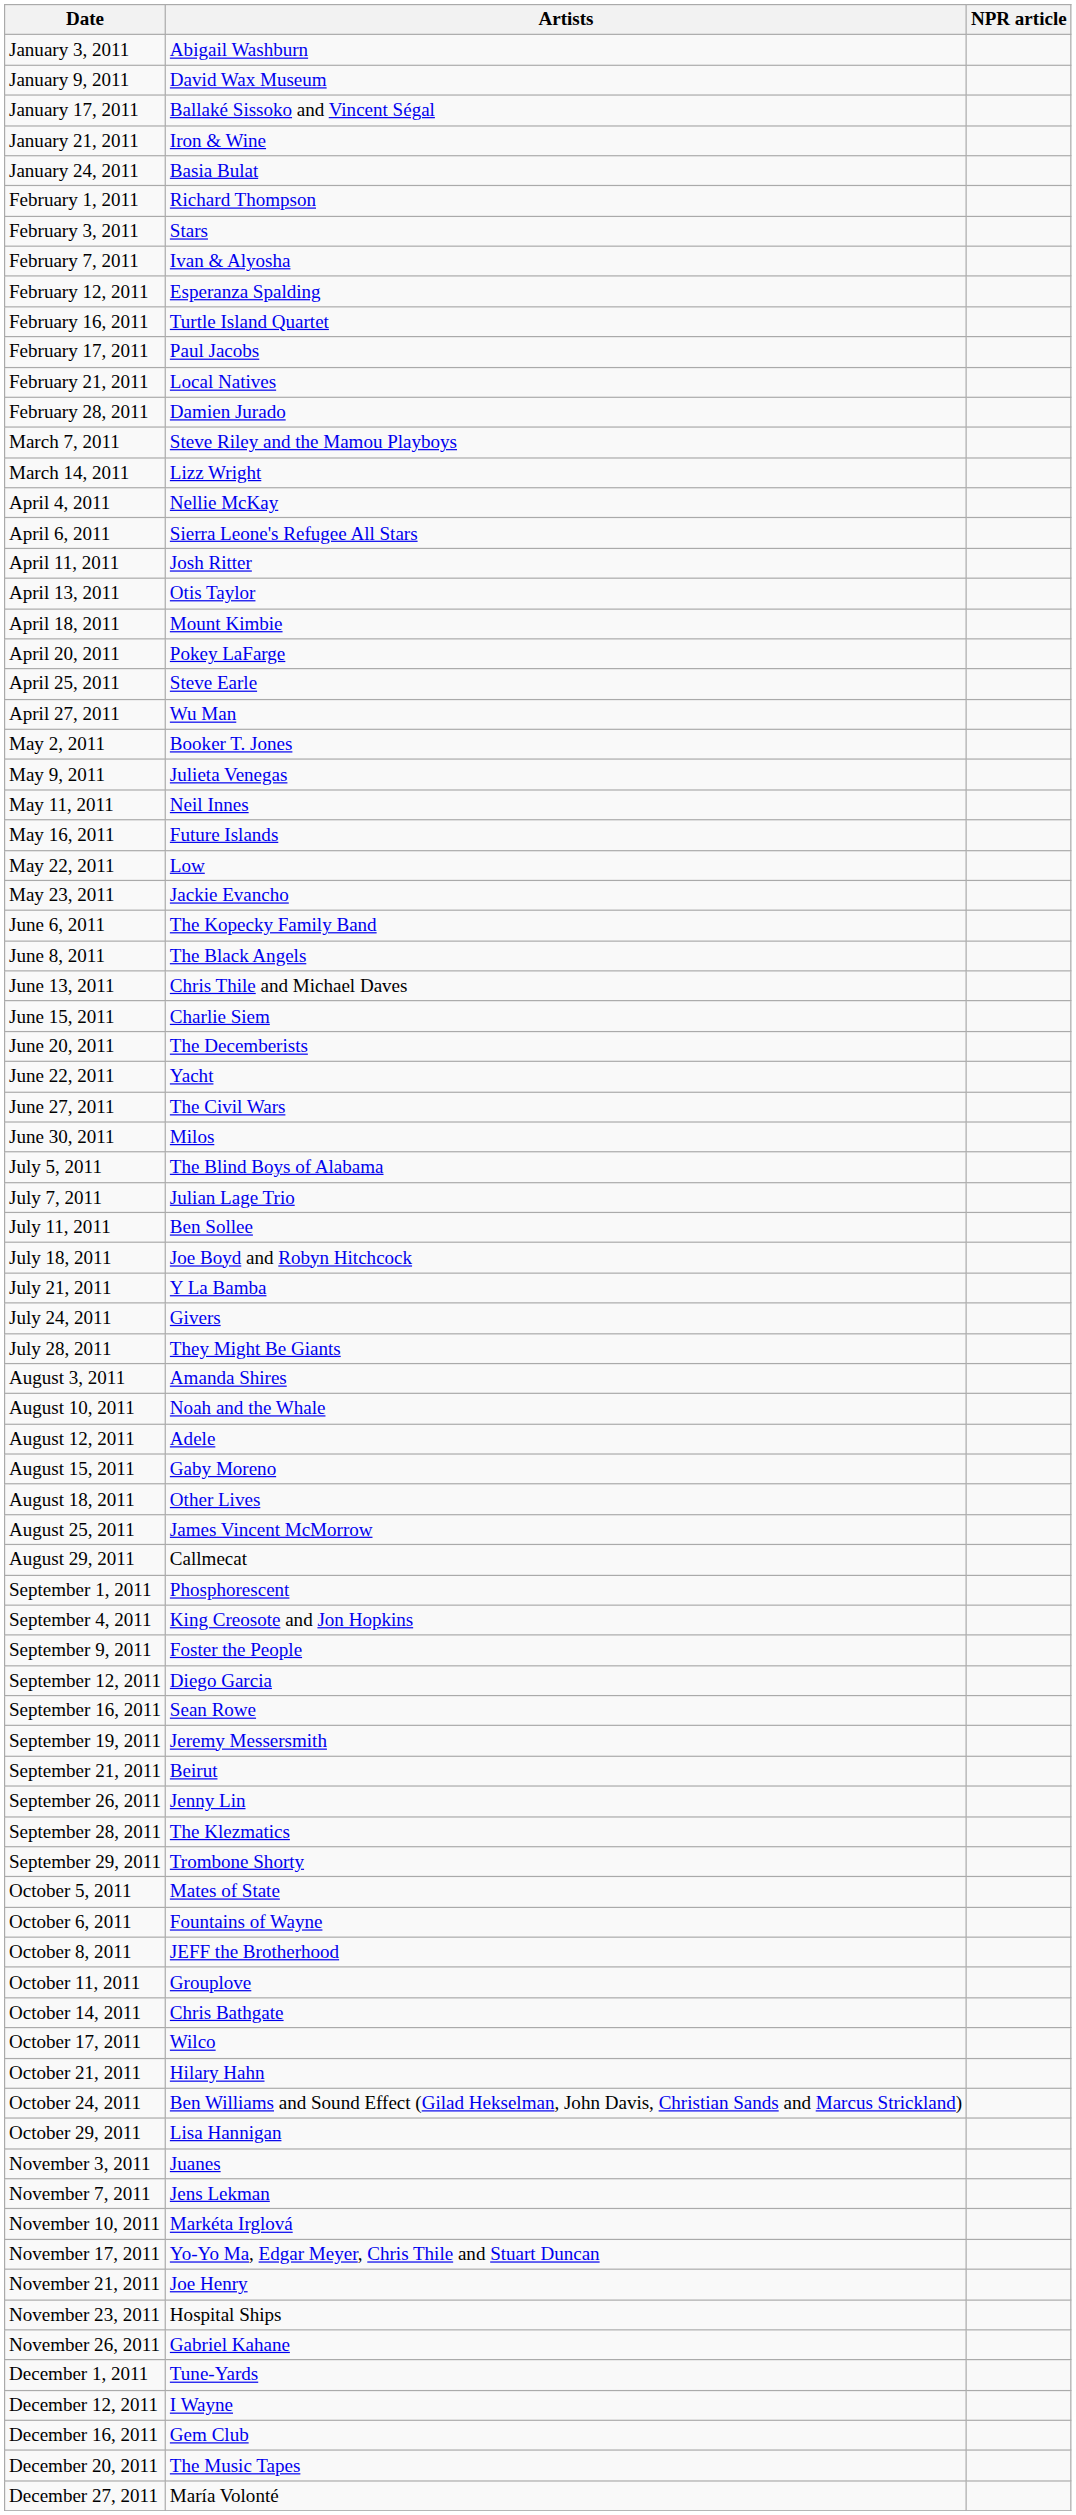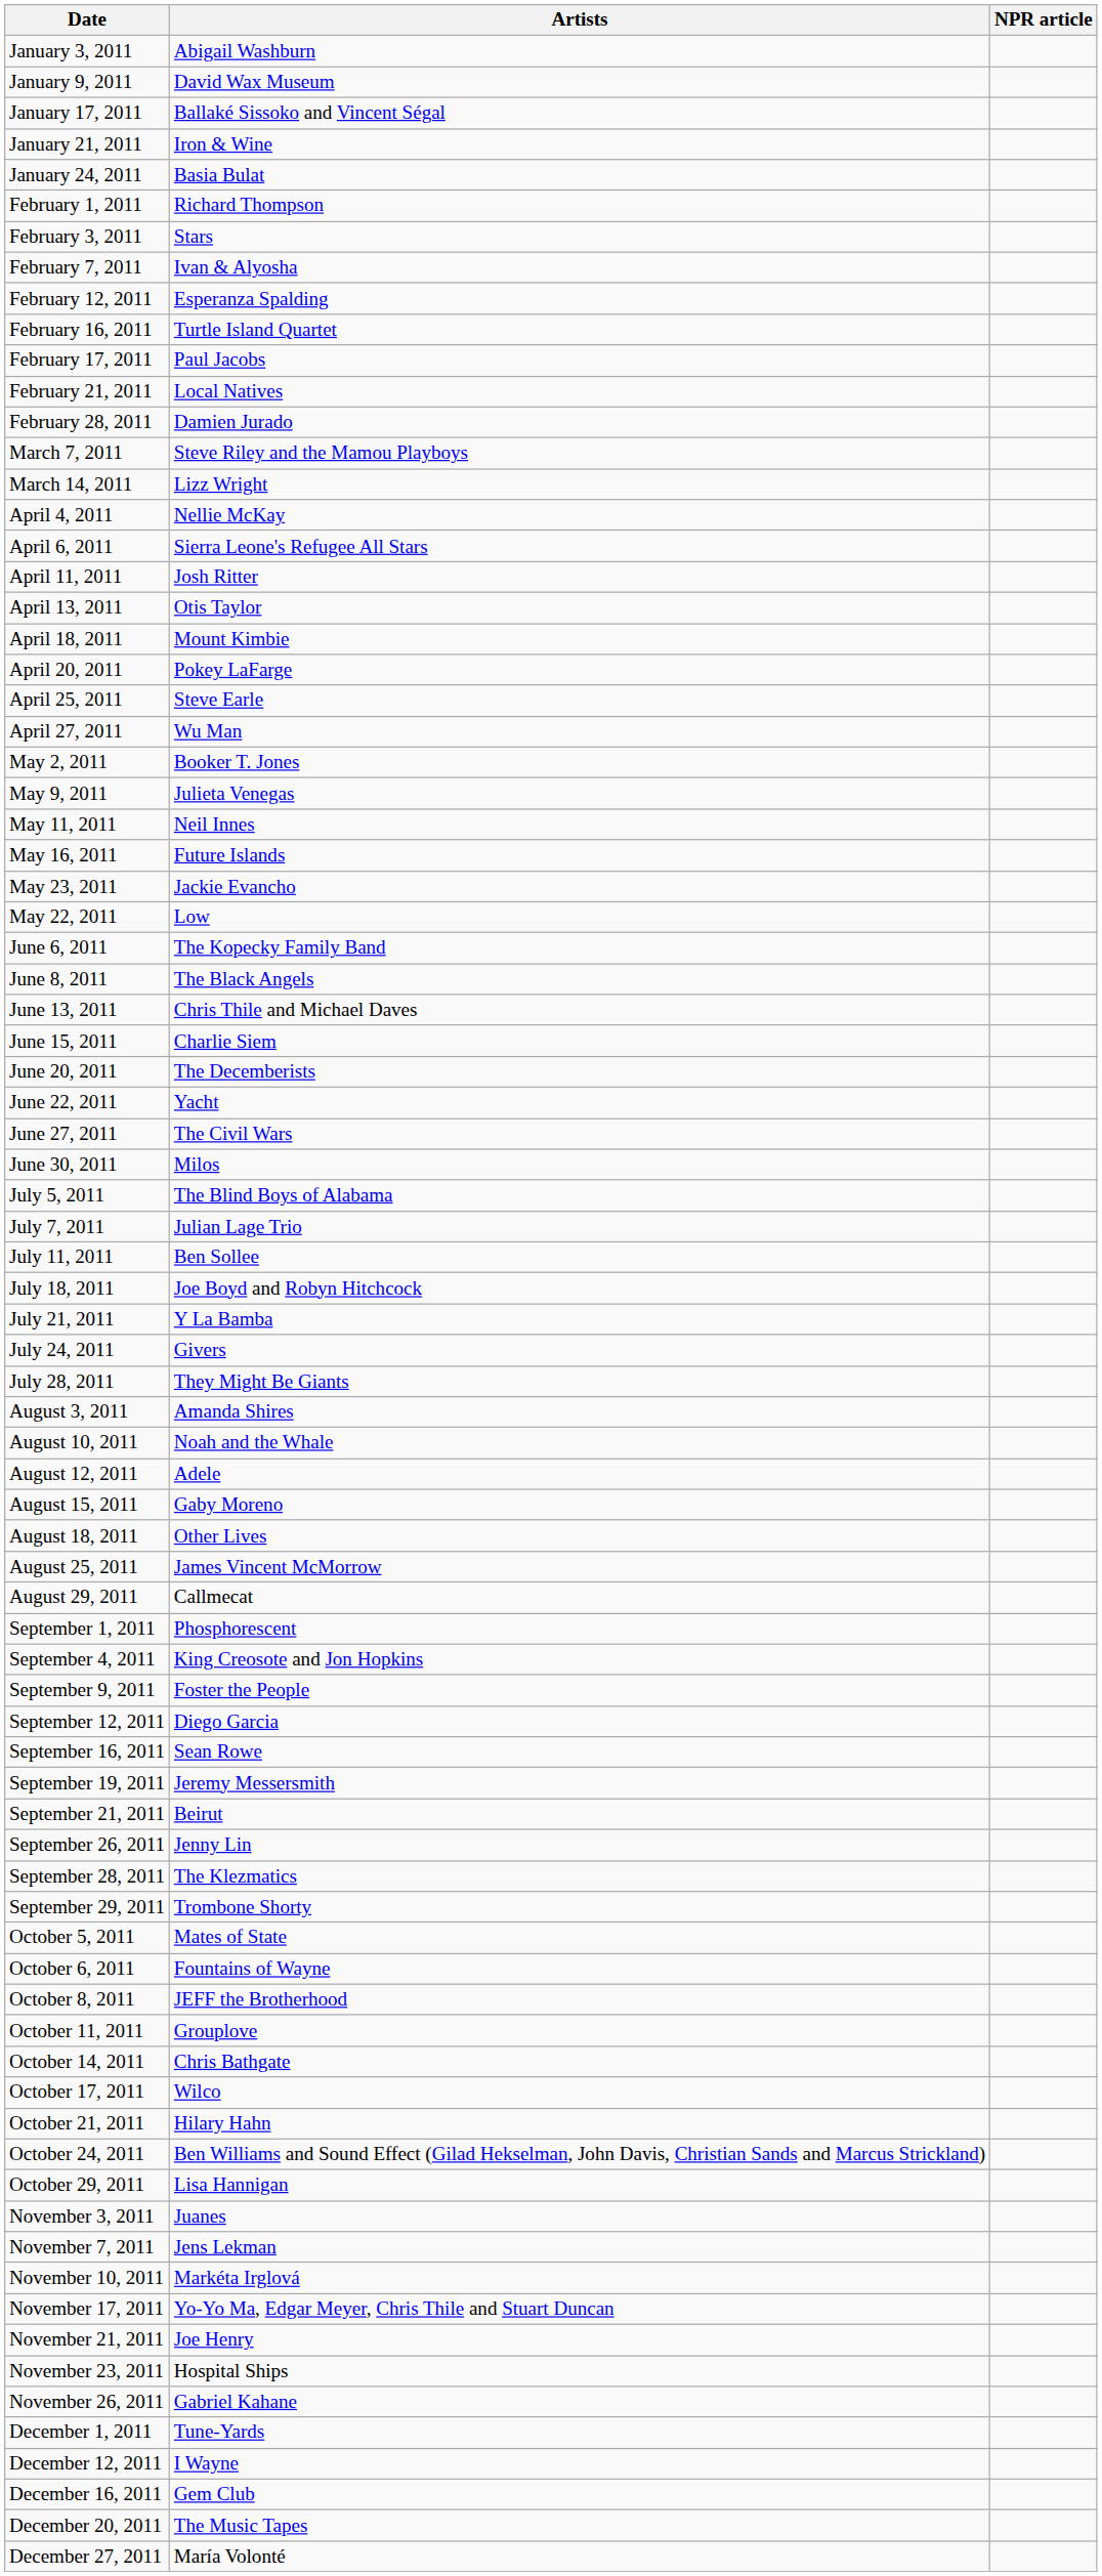 <table class="wikitable sortable mw-collapsible mw-collapsed">
 <tr>
 <th scope="col" data-sort-type="usLongDate">Date</th>
 <th scope="col">Artists</th>
 <th scope="col" class="unsortable">NPR article</th>
 </tr>
 <tr>
 <td>January 3, 2011</td>
 <td><a href='#'>Abigail Washburn</a></td>
 <td></td>
 </tr>
 <tr>
 <td>January 9, 2011</td>
 <td><a href='#'>David Wax Museum</a></td>
 <td></td>
 </tr>
 <tr>
 <td>January 17, 2011</td>
 <td><a href='#'>Ballaké Sissoko</a> and <a href='#'>Vincent Ségal</a></td>
 <td></td>
 </tr>
 <tr>
 <td>January 21, 2011</td>
 <td><a href='#'>Iron & Wine</a></td>
 <td></td>
 </tr>
 <tr>
 <td>January 24, 2011</td>
 <td><a href='#'>Basia Bulat</a></td>
 <td></td>
 </tr>
 <tr>
 <td>February 1, 2011</td>
 <td><a href='#'>Richard Thompson</a></td>
 <td></td>
 </tr>
 <tr>
 <td>February 3, 2011</td>
 <td><a href='#'>Stars</a></td>
 <td></td>
 </tr>
 <tr>
 <td>February 7, 2011</td>
 <td><a href='#'>Ivan & Alyosha</a></td>
 <td></td>
 </tr>
 <tr>
 <td>February 12, 2011</td>
 <td><a href='#'>Esperanza Spalding</a></td>
 <td></td>
 </tr>
 <tr>
 <td>February 16, 2011</td>
 <td><a href='#'>Turtle Island Quartet</a></td>
 <td></td>
 </tr>
 <tr>
 <td>February 17, 2011</td>
 <td><a href='#'>Paul Jacobs</a></td>
 <td></td>
 </tr>
 <tr>
 <td>February 21, 2011</td>
 <td><a href='#'>Local Natives</a></td>
 <td></td>
 </tr>
 <tr>
 <td>February 28, 2011</td>
 <td><a href='#'>Damien Jurado</a></td>
 <td></td>
 </tr>
 <tr>
 <td>March 7, 2011</td>
 <td><a href='#'>Steve Riley and the Mamou Playboys</a></td>
 <td></td>
 </tr>
 <tr>
 <td>March 14, 2011</td>
 <td><a href='#'>Lizz Wright</a></td>
 <td></td>
 </tr>
 <tr>
 <td>April 4, 2011</td>
 <td><a href='#'>Nellie McKay</a></td>
 <td></td>
 </tr>
 <tr>
 <td>April 6, 2011</td>
 <td><a href='#'>Sierra Leone's Refugee All Stars</a></td>
 <td></td>
 </tr>
 <tr>
 <td>April 11, 2011</td>
 <td><a href='#'>Josh Ritter</a></td>
 <td></td>
 </tr>
 <tr>
 <td>April 13, 2011</td>
 <td><a href='#'>Otis Taylor</a></td>
 <td></td>
 </tr>
 <tr>
 <td>April 18, 2011</td>
 <td><a href='#'>Mount Kimbie</a></td>
 <td></td>
 </tr>
 <tr>
 <td>April 20, 2011</td>
 <td><a href='#'>Pokey LaFarge</a></td>
 <td></td>
 </tr>
 <tr>
 <td>April 25, 2011</td>
 <td><a href='#'>Steve Earle</a></td>
 <td></td>
 </tr>
 <tr>
 <td>April 27, 2011</td>
 <td><a href='#'>Wu Man</a></td>
 <td></td>
 </tr>
 <tr>
 <td>May 2, 2011</td>
 <td><a href='#'>Booker T. Jones</a></td>
 <td></td>
 </tr>
 <tr>
 <td>May 9, 2011</td>
 <td><a href='#'>Julieta Venegas</a></td>
 <td></td>
 </tr>
 <tr>
 <td>May 11, 2011</td>
 <td><a href='#'>Neil Innes</a></td>
 <td></td>
 </tr>
 <tr>
 <td>May 16, 2011</td>
 <td><a href='#'>Future Islands</a></td>
 <td></td>
 </tr>
 <tr>
-<td>May 22, 2011</td>
-<td><a href='#'>Low</a></td>
+<td>May 23, 2011</td>
+<td><a href='#'>Jackie Evancho</a></td>
 <td></td>
 </tr>
 <tr>
-<td>May 23, 2011</td>
-<td><a href='#'>Jackie Evancho</a></td>
+<td>May 22, 2011</td>
+<td><a href='#'>Low</a></td>
 <td></td>
 </tr>
 <tr>
 <td>June 6, 2011</td>
 <td data-sort-value="Kopecky Family band, The"><a href='#'>The Kopecky Family Band</a></td>
 <td></td>
 </tr>
 <tr>
 <td>June 8, 2011</td>
 <td data-sort-value="Black Angels, The"><a href='#'>The Black Angels</a></td>
 <td></td>
 </tr>
 <tr>
 <td>June 13, 2011</td>
 <td><a href='#'>Chris Thile</a> and Michael Daves</td>
 <td></td>
 </tr>
 <tr>
 <td>June 15, 2011</td>
 <td><a href='#'>Charlie Siem</a></td>
 <td></td>
 </tr>
 <tr>
 <td>June 20, 2011</td>
 <td data-sort-value="Decemberists, The"><a href='#'>The Decemberists</a></td>
 <td></td>
 </tr>
 <tr>
 <td>June 22, 2011</td>
 <td><a href='#'>Yacht</a></td>
 <td></td>
 </tr>
 <tr>
 <td>June 27, 2011</td>
 <td><a href='#'>The Civil Wars</a></td>
 <td></td>
 </tr>
 <tr>
 <td>June 30, 2011</td>
 <td><a href='#'>Milos</a></td>
 <td></td>
 </tr>
 <tr>
 <td>July 5, 2011</td>
 <td data-sort-value="Blind Boys of Alabama, The"><a href='#'>The Blind Boys of Alabama</a></td>
 <td></td>
 </tr>
 <tr>
 <td>July 7, 2011</td>
 <td><a href='#'>Julian Lage Trio</a></td>
 <td></td>
 </tr>
 <tr>
 <td>July 11, 2011</td>
 <td><a href='#'>Ben Sollee</a></td>
 <td></td>
 </tr>
 <tr>
 <td>July 18, 2011</td>
 <td><a href='#'>Joe Boyd</a> and <a href='#'>Robyn Hitchcock</a></td>
 <td></td>
 </tr>
 <tr>
 <td>July 21, 2011</td>
 <td><a href='#'>Y La Bamba</a></td>
 <td></td>
 </tr>
 <tr>
 <td>July 24, 2011</td>
 <td><a href='#'>Givers</a></td>
 <td></td>
 </tr>
 <tr>
 <td>July 28, 2011</td>
 <td><a href='#'>They Might Be Giants</a></td>
 <td></td>
 </tr>
 <tr>
 <td>August 3, 2011</td>
 <td><a href='#'>Amanda Shires</a></td>
 <td></td>
 </tr>
 <tr>
 <td>August 10, 2011</td>
 <td><a href='#'>Noah and the Whale</a></td>
 <td></td>
 </tr>
 <tr>
 <td>August 12, 2011</td>
 <td><a href='#'>Adele</a></td>
 <td></td>
 </tr>
 <tr>
 <td>August 15, 2011</td>
 <td><a href='#'>Gaby Moreno</a></td>
 <td></td>
 </tr>
 <tr>
 <td>August 18, 2011</td>
 <td><a href='#'>Other Lives</a></td>
 <td></td>
 </tr>
 <tr>
 <td>August 25, 2011</td>
 <td><a href='#'>James Vincent McMorrow</a></td>
 <td></td>
 </tr>
 <tr>
 <td>August 29, 2011</td>
 <td>Callmecat</td>
 <td></td>
 </tr>
 <tr>
 <td>September 1, 2011</td>
 <td><a href='#'>Phosphorescent</a></td>
 <td></td>
 </tr>
 <tr>
 <td>September 4, 2011</td>
 <td><a href='#'>King Creosote</a> and <a href='#'>Jon Hopkins</a></td>
 <td></td>
 </tr>
 <tr>
 <td>September 9, 2011</td>
 <td><a href='#'>Foster the People</a></td>
 <td></td>
 </tr>
 <tr>
 <td>September 12, 2011</td>
 <td><a href='#'>Diego Garcia</a></td>
 <td></td>
 </tr>
 <tr>
 <td>September 16, 2011</td>
 <td><a href='#'>Sean Rowe</a></td>
 <td></td>
 </tr>
 <tr>
 <td>September 19, 2011</td>
 <td><a href='#'>Jeremy Messersmith</a></td>
 <td></td>
 </tr>
 <tr>
 <td>September 21, 2011</td>
 <td><a href='#'>Beirut</a></td>
 <td></td>
 </tr>
 <tr>
 <td>September 26, 2011</td>
 <td><a href='#'>Jenny Lin</a></td>
 <td></td>
 </tr>
 <tr>
 <td>September 28, 2011</td>
 <td data-sort-value="Klezmatics, The"><a href='#'>The Klezmatics</a></td>
 <td></td>
 </tr>
 <tr>
 <td>September 29, 2011</td>
 <td><a href='#'>Trombone Shorty</a></td>
 <td></td>
 </tr>
 <tr>
 <td>October 5, 2011</td>
 <td><a href='#'>Mates of State</a></td>
 <td></td>
 </tr>
 <tr>
 <td>October 6, 2011</td>
 <td><a href='#'>Fountains of Wayne</a></td>
 <td></td>
 </tr>
 <tr>
 <td>October 8, 2011</td>
 <td><a href='#'>JEFF the Brotherhood</a></td>
 <td></td>
 </tr>
 <tr>
 <td>October 11, 2011</td>
 <td><a href='#'>Grouplove</a></td>
 <td></td>
 </tr>
 <tr>
 <td>October 14, 2011</td>
 <td><a href='#'>Chris Bathgate</a></td>
 <td></td>
 </tr>
 <tr>
 <td>October 17, 2011</td>
 <td><a href='#'>Wilco</a></td>
 <td></td>
 </tr>
 <tr>
 <td>October 21, 2011</td>
 <td><a href='#'>Hilary Hahn</a></td>
 <td></td>
 </tr>
 <tr>
 <td>October 24, 2011</td>
 <td><a href='#'>Ben Williams</a>  and Sound Effect (<a href='#'>Gilad Hekselman</a>, John Davis, <a href='#'>Christian Sands</a> and <a href='#'>Marcus Strickland</a>)</td>
 <td></td>
 </tr>
 <tr>
 <td>October 29, 2011</td>
 <td><a href='#'>Lisa Hannigan</a></td>
 <td></td>
 </tr>
 <tr>
 <td>November 3, 2011</td>
 <td><a href='#'>Juanes</a></td>
 <td></td>
 </tr>
 <tr>
 <td>November 7, 2011</td>
 <td><a href='#'>Jens Lekman</a></td>
 <td></td>
 </tr>
 <tr>
 <td>November 10, 2011</td>
 <td><a href='#'>Markéta Irglová</a></td>
 <td></td>
 </tr>
 <tr>
 <td>November 17, 2011</td>
 <td><a href='#'>Yo-Yo Ma</a>, <a href='#'>Edgar Meyer</a>, <a href='#'>Chris Thile</a> and <a href='#'>Stuart Duncan</a></td>
 <td></td>
 </tr>
 <tr>
 <td>November 21, 2011</td>
 <td><a href='#'>Joe Henry</a></td>
 <td></td>
 </tr>
 <tr>
 <td>November 23, 2011</td>
 <td>Hospital Ships</td>
 <td></td>
 </tr>
 <tr>
 <td>November 26, 2011</td>
 <td><a href='#'>Gabriel Kahane</a></td>
 <td></td>
 </tr>
 <tr>
 <td>December 1, 2011</td>
 <td><a href='#'>Tune-Yards</a></td>
 <td></td>
 </tr>
 <tr>
 <td>December 12, 2011</td>
 <td><a href='#'>I Wayne</a></td>
 <td></td>
 </tr>
 <tr>
 <td>December 16, 2011</td>
 <td><a href='#'>Gem Club</a></td>
 <td></td>
 </tr>
 <tr>
 <td>December 20, 2011</td>
 <td><a href='#'>The Music Tapes</a></td>
 <td></td>
 </tr>
 <tr>
 <td>December 27, 2011</td>
 <td>María Volonté</td>
 <td></td>
 </tr>
 </table>
